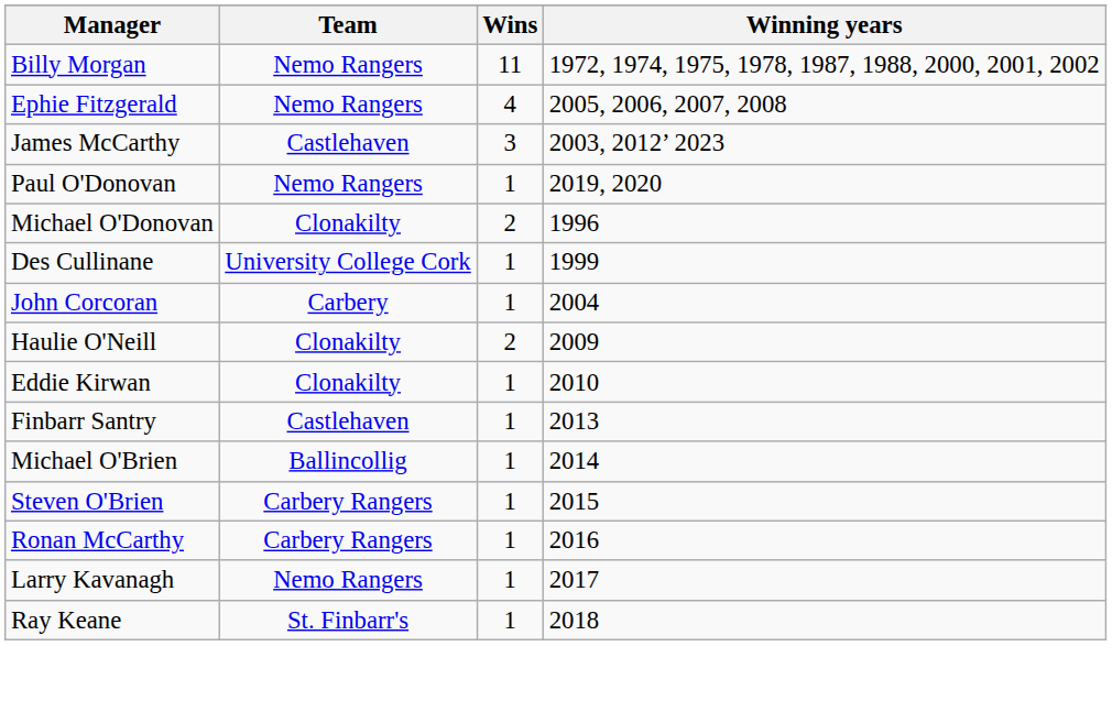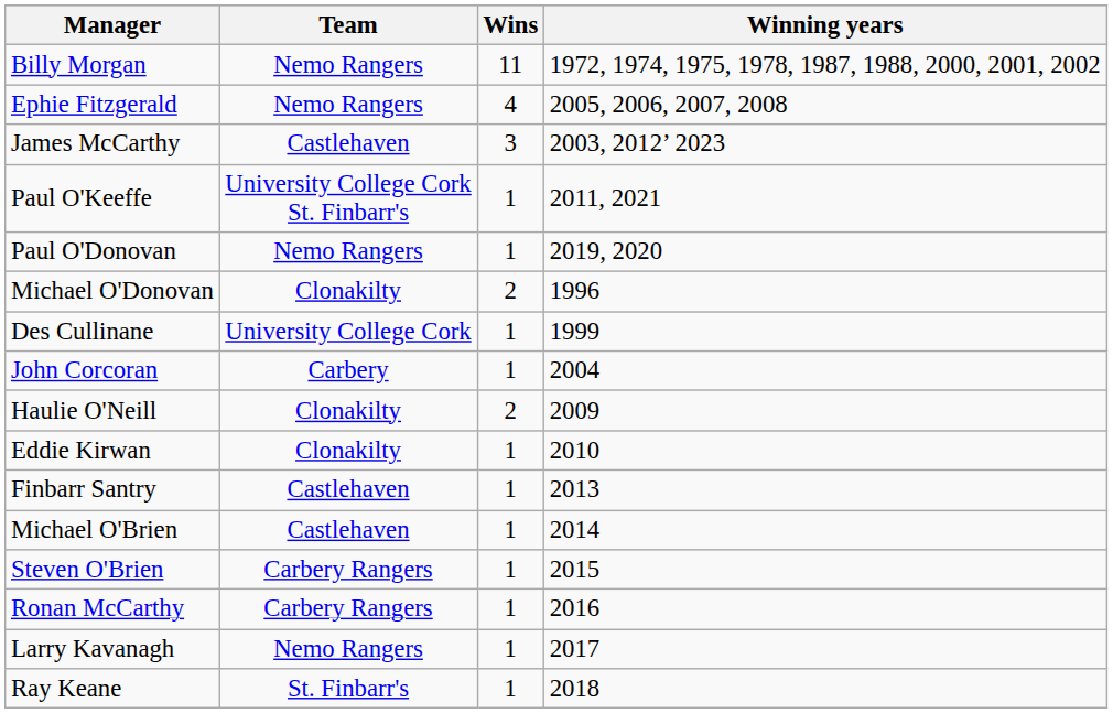 <table class="wikitable">
 <tr>
 </tr>
 <tr>
 <th>Manager</th>
 <th>Team</th>
 <th>Wins</th>
 <th>Winning years</th>
 </tr>
 <tr>
 <td><a href='#'>Billy Morgan</a></td>
 <td style="text-align:center"><a href='#'>Nemo Rangers</a></td>
 <td style="text-align:center;">11</td>
 <td>1972, 1974, 1975, 1978, 1987, 1988, 2000, 2001, 2002</td>
 </tr>
 <tr>
 <td><a href='#'>Ephie Fitzgerald</a></td>
 <td style="text-align:center"><a href='#'>Nemo Rangers</a></td>
 <td style="text-align:center;">4</td>
 <td>2005, 2006, 2007, 2008</td>
 </tr>
 <tr>
 <td>James McCarthy</td>
 <td style="text-align:center"><a href='#'>Castlehaven</a></td>
 <td style="text-align:center;">3</td>
 <td>2003, 2012’ 2023</td>
+</tr>
+<tr>
+<td>Paul O'Keeffe</td>
+<td style="text-align:center"><a href='#'>University College Cork</a><br><a href='#'>St. Finbarr's</a></td>
+<td style="text-align:center;">1</td>
+<td>2011, 2021</td>
 </tr>
 <tr>
 <td>Paul O'Donovan</td>
 <td style="text-align:center"><a href='#'>Nemo Rangers</a></td>
 <td style="text-align:center;">1</td>
 <td>2019, 2020</td>
 </tr>
 <tr>
 <td>Michael O'Donovan</td>
 <td style="text-align:center"><a href='#'>Clonakilty</a></td>
 <td style="text-align:center;">2</td>
 <td>1996</td>
 </tr>
 <tr>
 <td>Des Cullinane</td>
 <td style="text-align:center"><a href='#'>University College Cork</a></td>
 <td style="text-align:center;">1</td>
 <td>1999</td>
 </tr>
 <tr>
 <td><a href='#'>John Corcoran</a></td>
 <td style="text-align:center"><a href='#'>Carbery</a></td>
 <td style="text-align:center;">1</td>
 <td>2004</td>
 </tr>
 <tr>
 <td>Haulie O'Neill</td>
 <td style="text-align:center"><a href='#'>Clonakilty</a></td>
 <td style="text-align:center;">2</td>
 <td>2009</td>
 </tr>
 <tr>
 <td>Eddie Kirwan</td>
 <td style="text-align:center"><a href='#'>Clonakilty</a></td>
 <td style="text-align:center;">1</td>
 <td>2010</td>
 </tr>
 <tr>
 <td>Finbarr Santry</td>
 <td style="text-align:center"><a href='#'>Castlehaven</a></td>
 <td style="text-align:center;">1</td>
 <td>2013</td>
 </tr>
 <tr>
 <td>Michael O'Brien</td>
-<td style="text-align:center"><a href='#'>Ballincollig</a></td>
+<td style="text-align:center"><a href='#'>Castlehaven</a></td>
 <td style="text-align:center;">1</td>
 <td>2014</td>
 </tr>
 <tr>
 <td><a href='#'>Steven O'Brien</a></td>
 <td style="text-align:center"><a href='#'>Carbery Rangers</a></td>
 <td style="text-align:center;">1</td>
 <td>2015</td>
 </tr>
 <tr>
 <td><a href='#'>Ronan McCarthy</a></td>
 <td style="text-align:center"><a href='#'>Carbery Rangers</a></td>
 <td style="text-align:center;">1</td>
 <td>2016</td>
 </tr>
 <tr>
 <td>Larry Kavanagh</td>
 <td style="text-align:center"><a href='#'>Nemo Rangers</a></td>
 <td style="text-align:center;">1</td>
 <td>2017</td>
 </tr>
 <tr>
 <td>Ray Keane</td>
 <td style="text-align:center"><a href='#'>St. Finbarr's</a></td>
 <td style="text-align:center;">1</td>
 <td>2018</td>
 </tr>
 </table>
